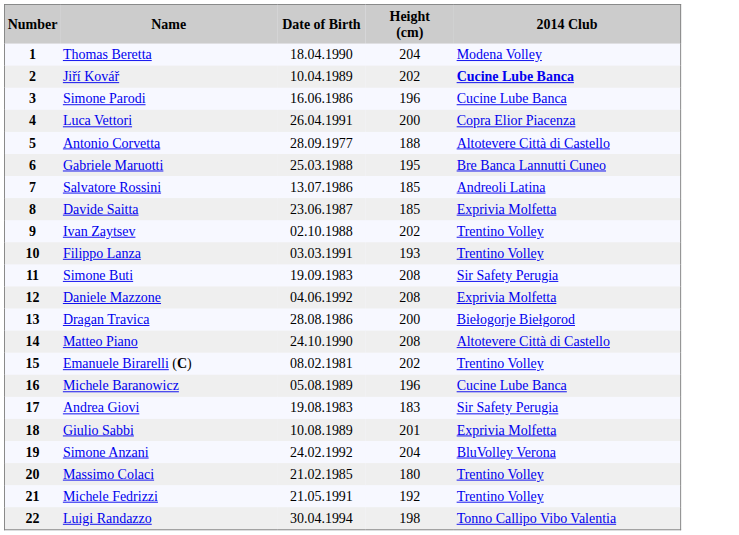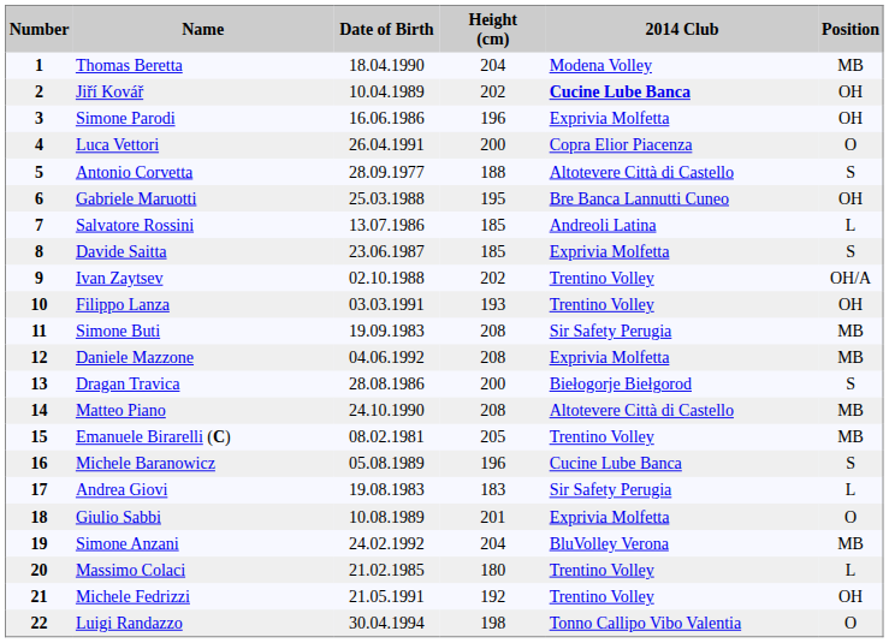 <table cellpadding="3" style="background: #f7f8ff; font-size: 95%; border: 1px solid gray; border-collapse: collapse;">
 <tr style="background:#ccc;">
 <th style="width: 10px;"><strong>Number</strong></th>
 <th style="width: 230px;"><strong>Name</strong></th>
 <th style="width: 90px;"><strong>Date of Birth</strong></th>
 <th style="width: 90px;"><strong>Height<br>(cm)</strong></th>
 <th style="width: 240px;"><strong>2014 Club</strong></th>
+<th style="width: 50px;"><strong>Position</strong></th>
 </tr>
 <tr>
 <td style="text-align:center;"><strong>1</strong></td>
 <td><a href='#'>Thomas Beretta</a></td>
 <td style="text-align:center;">18.04.1990</td>
 <td style="text-align:center;">204</td>
 <td> <a href='#'>Modena Volley</a></td>
+<td style="text-align:center;">MB</td>
 </tr>
 <tr style="background: #efefef;">
 <td style="text-align:center;"><strong>2</strong></td>
 <td><a href='#'>Jiří Kovář</a></td>
 <td style="text-align:center;">10.04.1989</td>
 <td style="text-align:center;">202</td>
 <td><strong> <a href='#'>Cucine Lube Banca</a></strong></td>
+<td style="text-align:center;">OH</td>
 </tr>
 <tr>
 <td style="text-align:center;"><strong>3</strong></td>
 <td><a href='#'>Simone Parodi</a></td>
 <td style="text-align:center;">16.06.1986</td>
 <td style="text-align:center;">196</td>
-<td> <a href='#'>Cucine Lube Banca</a></td>
+<td> <a href='#'>Exprivia Molfetta</a></td>
+<td style="text-align:center;">OH</td>
 </tr>
 <tr style="background: #efefef;">
 <td style="text-align:center;"><strong>4</strong></td>
 <td><a href='#'>Luca Vettori</a></td>
 <td style="text-align:center;">26.04.1991</td>
 <td style="text-align:center;">200</td>
 <td> <a href='#'>Copra Elior Piacenza</a></td>
+<td style="text-align:center;">O</td>
 </tr>
 <tr>
 <td style="text-align:center;"><strong>5</strong></td>
 <td><a href='#'>Antonio Corvetta</a></td>
 <td style="text-align:center;">28.09.1977</td>
 <td style="text-align:center;">188</td>
 <td> <a href='#'>Altotevere Città di Castello</a></td>
+<td style="text-align:center;">S</td>
 </tr>
 <tr style="background: #efefef;">
 <td style="text-align:center;"><strong>6</strong></td>
 <td><a href='#'>Gabriele Maruotti</a></td>
 <td style="text-align:center;">25.03.1988</td>
 <td style="text-align:center;">195</td>
 <td> <a href='#'>Bre Banca Lannutti Cuneo</a></td>
+<td style="text-align:center;">OH</td>
 </tr>
 <tr>
 <td style="text-align:center;"><strong>7</strong></td>
 <td><a href='#'>Salvatore Rossini</a></td>
 <td style="text-align:center;">13.07.1986</td>
 <td style="text-align:center;">185</td>
 <td> <a href='#'>Andreoli Latina</a></td>
+<td style="text-align:center;">L</td>
 </tr>
 <tr style="background: #efefef;">
 <td style="text-align:center;"><strong>8</strong></td>
 <td><a href='#'>Davide Saitta</a></td>
 <td style="text-align:center;">23.06.1987</td>
 <td style="text-align:center;">185</td>
 <td> <a href='#'>Exprivia Molfetta</a></td>
+<td style="text-align:center;">S</td>
 </tr>
 <tr>
 <td style="text-align:center;"><strong>9</strong></td>
 <td><a href='#'>Ivan Zaytsev</a></td>
 <td style="text-align:center;">02.10.1988</td>
 <td style="text-align:center;">202</td>
 <td> <a href='#'>Trentino Volley</a></td>
+<td style="text-align:center;">OH/A</td>
 </tr>
 <tr style="background: #efefef;">
 <td style="text-align:center;"><strong>10</strong></td>
 <td><a href='#'>Filippo Lanza</a></td>
 <td style="text-align:center;">03.03.1991</td>
 <td style="text-align:center;">193</td>
 <td> <a href='#'>Trentino Volley</a></td>
+<td style="text-align:center;">OH</td>
 </tr>
 <tr>
 <td style="text-align:center;"><strong>11</strong></td>
 <td><a href='#'>Simone Buti</a></td>
 <td style="text-align:center;">19.09.1983</td>
 <td style="text-align:center;">208</td>
 <td> <a href='#'>Sir Safety Perugia</a></td>
+<td style="text-align:center;">MB</td>
 </tr>
 <tr style="background: #efefef;">
 <td style="text-align:center;"><strong>12</strong></td>
 <td><a href='#'>Daniele Mazzone</a></td>
 <td style="text-align:center;">04.06.1992</td>
 <td style="text-align:center;">208</td>
 <td> <a href='#'>Exprivia Molfetta</a></td>
+<td style="text-align:center;">MB</td>
 </tr>
 <tr>
 <td style="text-align:center;"><strong>13</strong></td>
 <td><a href='#'>Dragan Travica</a></td>
 <td style="text-align:center;">28.08.1986</td>
 <td style="text-align:center;">200</td>
 <td> <a href='#'>Biełogorje Biełgorod</a></td>
+<td style="text-align:center;">S</td>
 </tr>
 <tr style="background: #efefef;">
 <td style="text-align:center;"><strong>14</strong></td>
 <td><a href='#'>Matteo Piano</a></td>
 <td style="text-align:center;">24.10.1990</td>
 <td style="text-align:center;">208</td>
 <td> <a href='#'>Altotevere Città di Castello</a></td>
+<td style="text-align:center;">MB</td>
 </tr>
 <tr>
 <td style="text-align:center;"><strong>15</strong></td>
 <td><a href='#'>Emanuele Birarelli</a> (<strong>C</strong>)</td>
 <td style="text-align:center;">08.02.1981</td>
-<td style="text-align:center;">202</td>
+<td style="text-align:center;">205</td>
 <td> <a href='#'>Trentino Volley</a></td>
+<td style="text-align:center;">MB</td>
 </tr>
 <tr style="background: #efefef;">
 <td style="text-align:center;"><strong>16</strong></td>
 <td><a href='#'>Michele Baranowicz</a></td>
 <td style="text-align:center;">05.08.1989</td>
 <td style="text-align:center;">196</td>
 <td> <a href='#'>Cucine Lube Banca</a></td>
+<td style="text-align:center;">S</td>
 </tr>
 <tr>
 <td style="text-align:center;"><strong>17</strong></td>
 <td><a href='#'>Andrea Giovi</a></td>
 <td style="text-align:center;">19.08.1983</td>
 <td style="text-align:center;">183</td>
 <td> <a href='#'>Sir Safety Perugia</a></td>
+<td style="text-align:center;">L</td>
 </tr>
 <tr style="background: #efefef;">
 <td style="text-align:center;"><strong>18</strong></td>
 <td><a href='#'>Giulio Sabbi</a></td>
 <td style="text-align:center;">10.08.1989</td>
 <td style="text-align:center;">201</td>
 <td> <a href='#'>Exprivia Molfetta</a></td>
+<td style="text-align:center;">O</td>
 </tr>
 <tr>
 <td style="text-align:center;"><strong>19</strong></td>
 <td><a href='#'>Simone Anzani</a></td>
 <td style="text-align:center;">24.02.1992</td>
 <td style="text-align:center;">204</td>
 <td> <a href='#'>BluVolley Verona</a></td>
+<td style="text-align:center;">MB</td>
 </tr>
 <tr style="background: #efefef;">
 <td style="text-align:center;"><strong>20</strong></td>
 <td><a href='#'>Massimo Colaci</a></td>
 <td style="text-align:center;">21.02.1985</td>
 <td style="text-align:center;">180</td>
 <td> <a href='#'>Trentino Volley</a></td>
+<td style="text-align:center;">L</td>
 </tr>
 <tr>
 <td style="text-align:center;"><strong>21</strong></td>
 <td><a href='#'>Michele Fedrizzi</a></td>
 <td style="text-align:center;">21.05.1991</td>
 <td style="text-align:center;">192</td>
 <td> <a href='#'>Trentino Volley</a></td>
+<td style="text-align:center;">OH</td>
 </tr>
 <tr style="background: #efefef;">
 <td style="text-align:center;"><strong>22</strong></td>
 <td><a href='#'>Luigi Randazzo</a></td>
 <td style="text-align:center;">30.04.1994</td>
 <td style="text-align:center;">198</td>
 <td> <a href='#'>Tonno Callipo Vibo Valentia</a></td>
+<td style="text-align:center;">O</td>
 </tr>
 </table>
